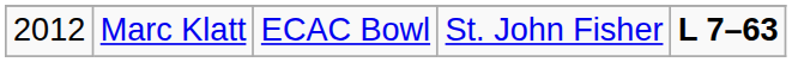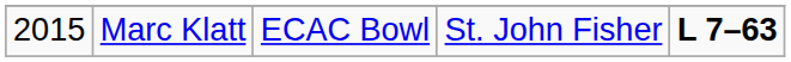 <table class="wikitable">
 <tr>
 </tr>
 <tr>
-<td>2012</td>
+<td>2015</td>
 <td><a href='#'>Marc Klatt</a></td>
 <td><a href='#'>ECAC Bowl</a></td>
 <td><a href='#'>St. John Fisher</a></td>
 <td><strong>L 7–63</strong></td>
 </tr>
 </table>
